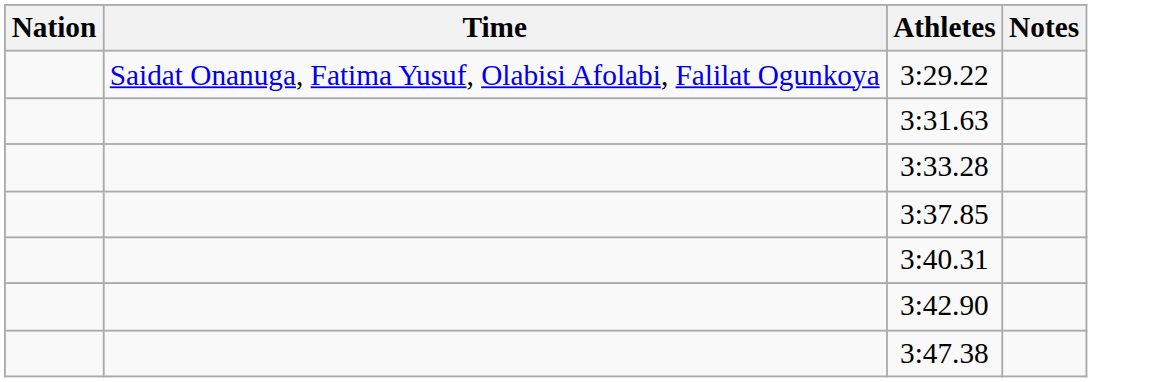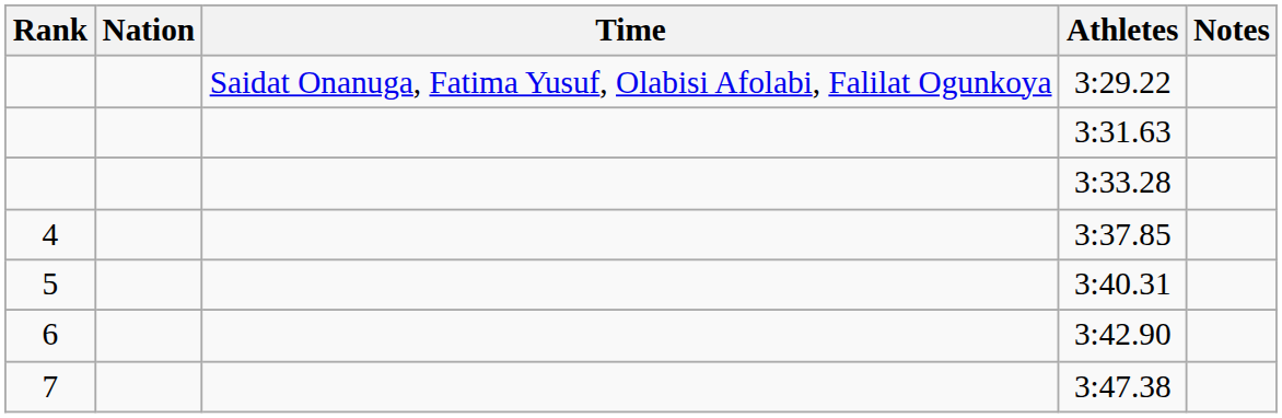 <table class="wikitable sortable" style="text-align:center;">
 <tr>
+<th>Rank</th>
 <th>Nation</th>
 <th>Time</th>
 <th>Athletes</th>
 <th>Notes</th>
 </tr>
 <tr>
+<td></td>
 <td align=left></td>
 <td align=left><a href='#'>Saidat Onanuga</a>, <a href='#'>Fatima Yusuf</a>, <a href='#'>Olabisi Afolabi</a>, <a href='#'>Falilat Ogunkoya</a></td>
 <td>3:29.22</td>
 <td></td>
 </tr>
 <tr>
+<td></td>
 <td align=left></td>
 <td align=left></td>
 <td>3:31.63</td>
 <td></td>
 </tr>
 <tr>
+<td></td>
 <td align=left></td>
 <td align=left></td>
 <td>3:33.28</td>
 <td></td>
 </tr>
 <tr>
+<td>4</td>
 <td align=left></td>
 <td align=left></td>
 <td>3:37.85</td>
 <td></td>
 </tr>
 <tr>
+<td>5</td>
 <td align=left></td>
 <td align=left></td>
 <td>3:40.31</td>
 <td></td>
 </tr>
 <tr>
+<td>6</td>
 <td align=left></td>
 <td align=left></td>
 <td>3:42.90</td>
 <td></td>
 </tr>
 <tr>
+<td>7</td>
 <td align=left></td>
 <td align=left></td>
 <td>3:47.38</td>
 <td></td>
 </tr>
 </table>
